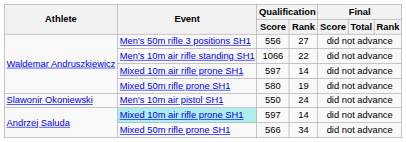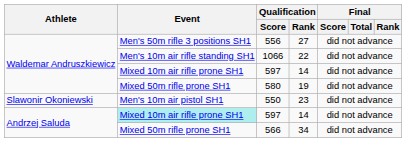 <table class=wikitable style="font-size:90%">
 <tr>
 <th rowspan="2">Athlete</th>
 <th rowspan="2">Event</th>
 <th colspan="2">Qualification</th>
 <th colspan="3">Final</th>
 </tr>
 <tr>
 <th>Score</th>
 <th>Rank</th>
 <th>Score</th>
 <th>Total</th>
 <th>Rank</th>
 </tr>
 <tr>
 <td rowspan="4"><a href='#'>Waldemar Andruszkiewicz</a></td>
 <td><a href='#'>Men's 50m rifle 3 positions SH1</a></td>
 <td align=center>556</td>
 <td align=center>27</td>
 <td align=center colspan="3">did not advance</td>
 </tr>
 <tr>
 <td><a href='#'>Men's 10m air rifle standing SH1</a></td>
 <td align=center>1066</td>
 <td align=center>22</td>
 <td align=center colspan="3">did not advance</td>
 </tr>
 <tr>
 <td><a href='#'>Mixed 10m air rifle prone SH1</a></td>
 <td align=center>597</td>
 <td align=center>14</td>
 <td align=center colspan="3">did not advance</td>
 </tr>
 <tr>
 <td><a href='#'>Mixed 50m rifle prone SH1</a></td>
 <td align=center>580</td>
 <td align=center>19</td>
 <td align=center colspan="3">did not advance</td>
 </tr>
 <tr>
 <td><a href='#'>Slawonir Okoniewski</a></td>
 <td><a href='#'>Men's 10m air pistol SH1</a></td>
 <td align=center>550</td>
-<td align=center>24</td>
+<td align=center>23</td>
 <td align=center colspan="3">did not advance</td>
 </tr>
 <tr>
 <td rowspan="2"><a href='#'>Andrzej Saluda</a></td>
 <td style="background: paleturquoise;"><a href='#'>Mixed 10m air rifle prone SH1</a></td>
 <td align=center>597</td>
 <td align=center>14</td>
 <td align=center colspan="3">did not advance</td>
 </tr>
 <tr>
 <td><a href='#'>Mixed 50m rifle prone SH1</a></td>
 <td align=center>566</td>
 <td align=center>34</td>
 <td align=center colspan="3">did not advance</td>
 </tr>
 </table>
